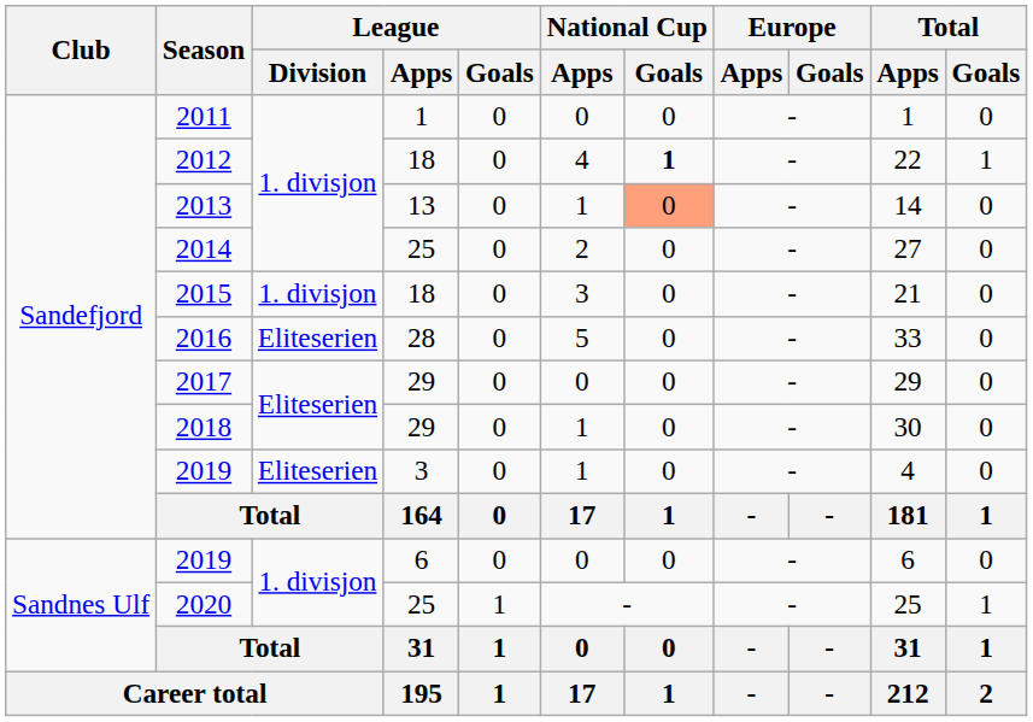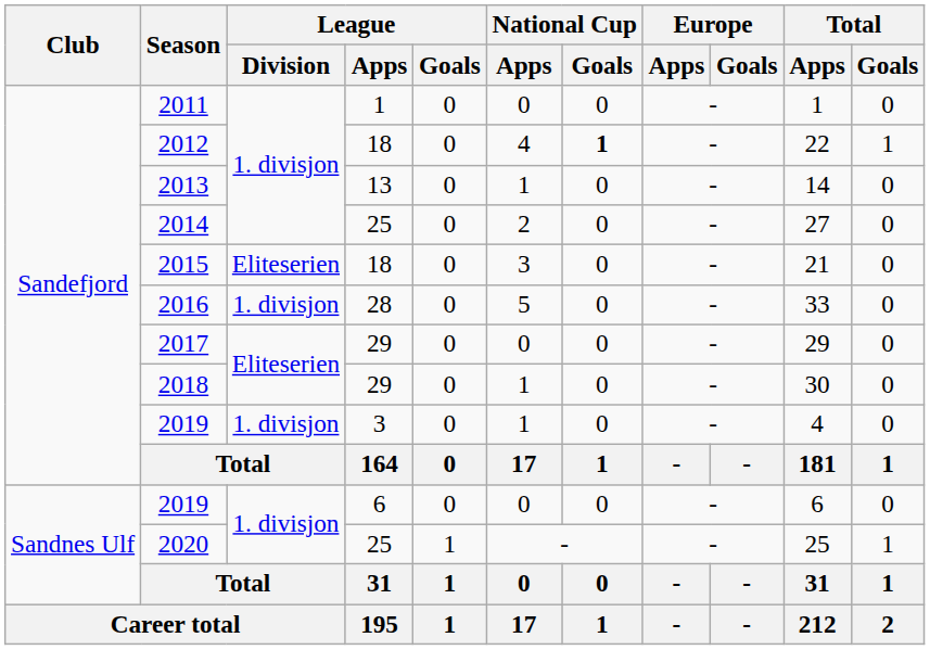 <table class="wikitable" style="text-align: center;">
 <tr>
 <th rowspan="2">Club</th>
 <th rowspan="2">Season</th>
 <th colspan="3">League</th>
 <th colspan="2">National Cup</th>
 <th colspan="2">Europe</th>
 <th colspan="2">Total</th>
 </tr>
 <tr>
 <th>Division</th>
 <th>Apps</th>
 <th>Goals</th>
 <th>Apps</th>
 <th>Goals</th>
 <th>Apps</th>
 <th>Goals</th>
 <th>Apps</th>
 <th>Goals</th>
 </tr>
 <tr>
 <td rowspan="10"><a href='#'>Sandefjord</a></td>
 <td><a href='#'>2011</a></td>
 <td rowspan="4"><a href='#'>1. divisjon</a></td>
 <td>1</td>
 <td>0</td>
 <td>0</td>
 <td>0</td>
 <td colspan="2">-</td>
 <td>1</td>
 <td>0</td>
 </tr>
 <tr>
 <td><a href='#'>2012</a></td>
 <td>18</td>
 <td>0</td>
 <td>4</td>
 <td><strong>1</strong></td>
 <td colspan="2">-</td>
 <td>22</td>
 <td>1</td>
 </tr>
 <tr>
 <td><a href='#'>2013</a></td>
 <td>13</td>
 <td>0</td>
 <td>1</td>
-<td style="background: lightsalmon;">0</td>
+<td>0</td>
 <td colspan="2">-</td>
 <td>14</td>
 <td>0</td>
 </tr>
 <tr>
 <td><a href='#'>2014</a></td>
 <td>25</td>
 <td>0</td>
 <td>2</td>
 <td>0</td>
 <td colspan="2">-</td>
 <td>27</td>
 <td>0</td>
 </tr>
 <tr>
 <td><a href='#'>2015</a></td>
-<td rowspan="1"><a href='#'>1. divisjon</a></td>
+<td rowspan="1"><a href='#'>Eliteserien</a></td>
 <td>18</td>
 <td>0</td>
 <td>3</td>
 <td>0</td>
 <td colspan="2">-</td>
 <td>21</td>
 <td>0</td>
 </tr>
 <tr>
 <td><a href='#'>2016</a></td>
-<td rowspan="1"><a href='#'>Eliteserien</a></td>
+<td rowspan="1"><a href='#'>1. divisjon</a></td>
 <td>28</td>
 <td>0</td>
 <td>5</td>
 <td>0</td>
 <td colspan="2">-</td>
 <td>33</td>
 <td>0</td>
 </tr>
 <tr>
 <td><a href='#'>2017</a></td>
 <td rowspan="2"><a href='#'>Eliteserien</a></td>
 <td>29</td>
 <td>0</td>
 <td>0</td>
 <td>0</td>
 <td colspan="2">-</td>
 <td>29</td>
 <td>0</td>
 </tr>
 <tr>
 <td><a href='#'>2018</a></td>
 <td>29</td>
 <td>0</td>
 <td>1</td>
 <td>0</td>
 <td colspan="2">-</td>
 <td>30</td>
 <td>0</td>
 </tr>
 <tr>
 <td><a href='#'>2019</a></td>
-<td rowspan="1"><a href='#'>Eliteserien</a></td>
+<td rowspan="1"><a href='#'>1. divisjon</a></td>
 <td>3</td>
 <td>0</td>
 <td>1</td>
 <td>0</td>
 <td colspan="2">-</td>
 <td>4</td>
 <td>0</td>
 </tr>
 <tr>
 <th colspan="2">Total</th>
 <th>164</th>
 <th>0</th>
 <th>17</th>
 <th>1</th>
 <th>-</th>
 <th>-</th>
 <th>181</th>
 <th>1</th>
 </tr>
 <tr>
 <td rowspan="3"><a href='#'>Sandnes Ulf</a></td>
 <td><a href='#'>2019</a></td>
 <td rowspan="2"><a href='#'>1. divisjon</a></td>
 <td>6</td>
 <td>0</td>
 <td>0</td>
 <td>0</td>
 <td colspan="2">-</td>
 <td>6</td>
 <td>0</td>
 </tr>
 <tr>
 <td><a href='#'>2020</a></td>
 <td>25</td>
 <td>1</td>
 <td colspan="2">-</td>
 <td colspan="2">-</td>
 <td>25</td>
 <td>1</td>
 </tr>
 <tr>
 <th colspan="2">Total</th>
 <th>31</th>
 <th>1</th>
 <th>0</th>
 <th>0</th>
 <th>-</th>
 <th>-</th>
 <th>31</th>
 <th>1</th>
 </tr>
 <tr>
 <th colspan="3">Career total</th>
 <th>195</th>
 <th>1</th>
 <th>17</th>
 <th>1</th>
 <th>-</th>
 <th>-</th>
 <th>212</th>
 <th>2</th>
 </tr>
 </table>
